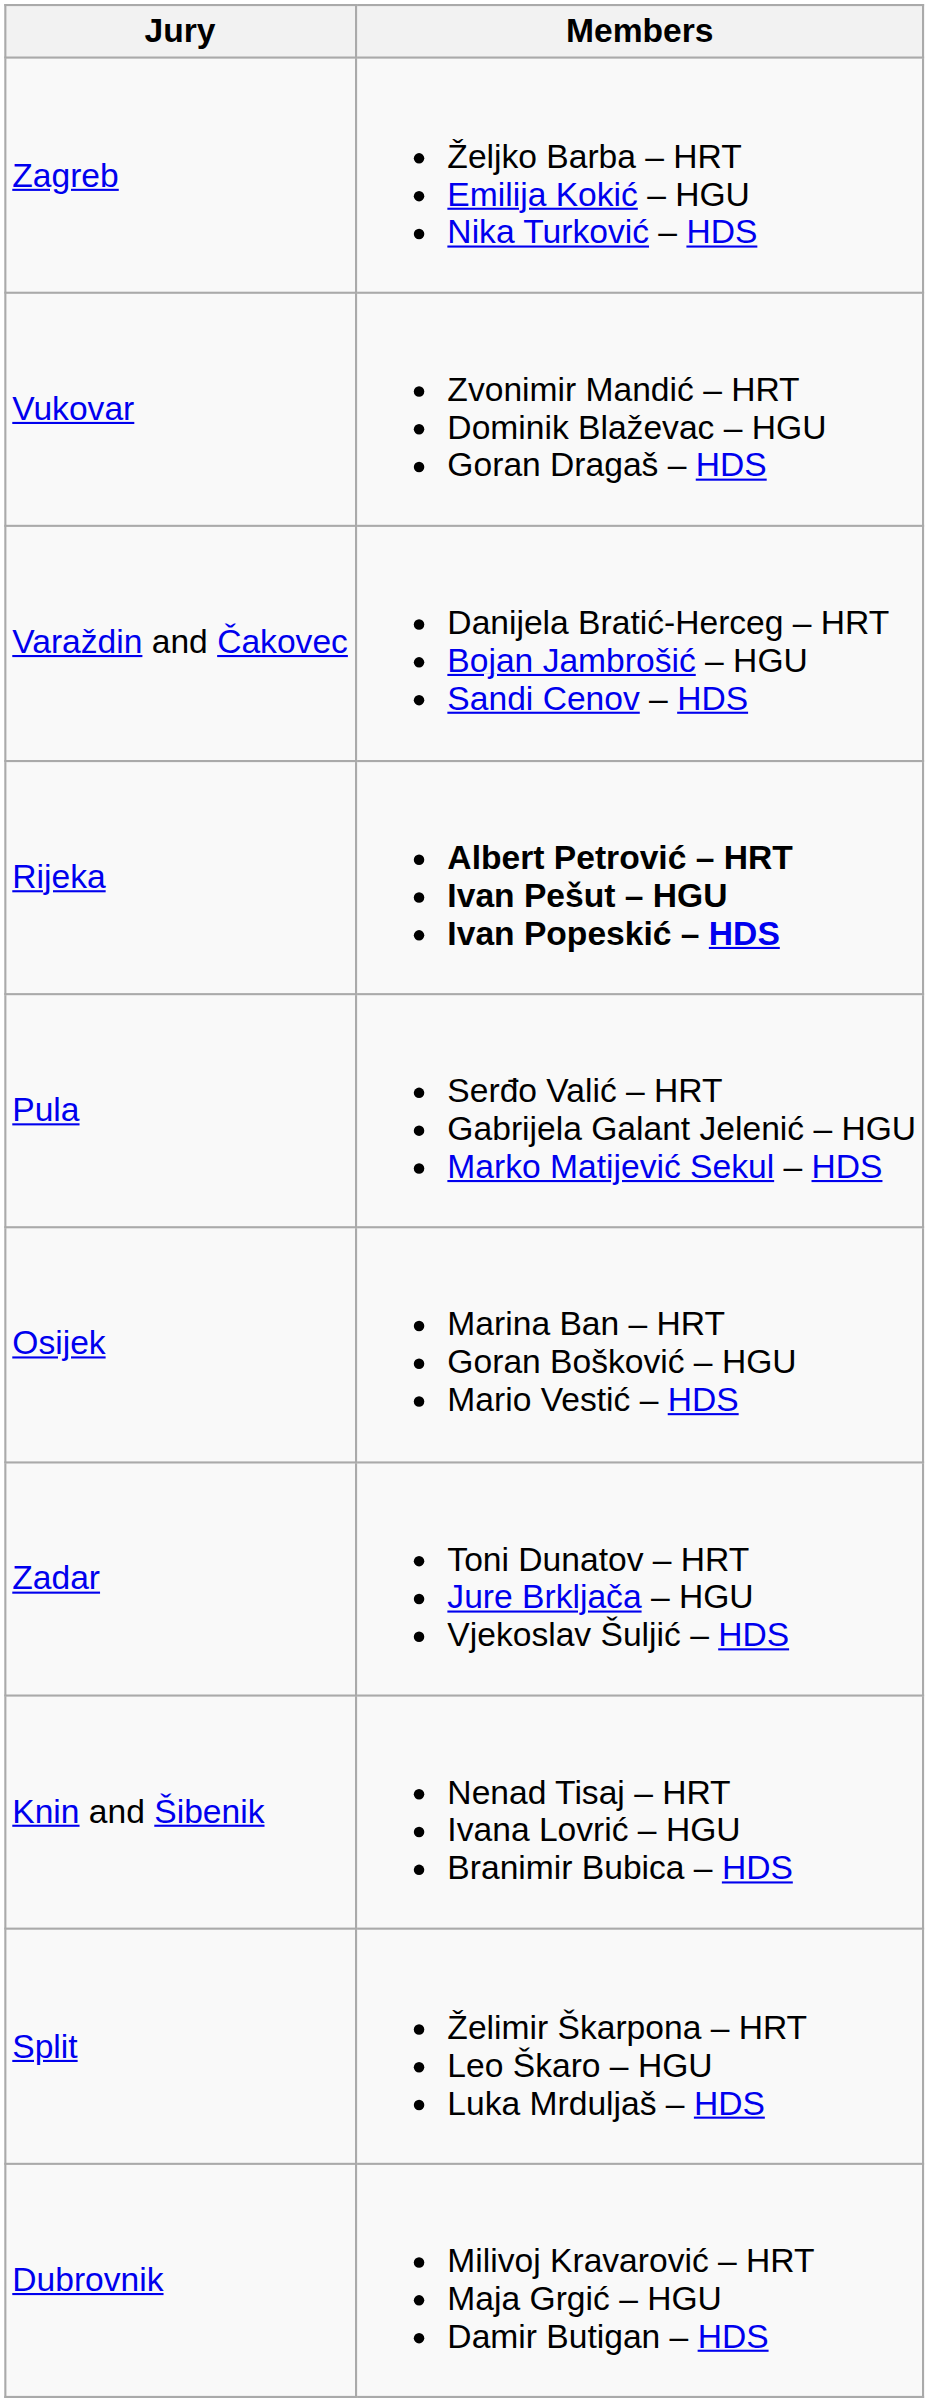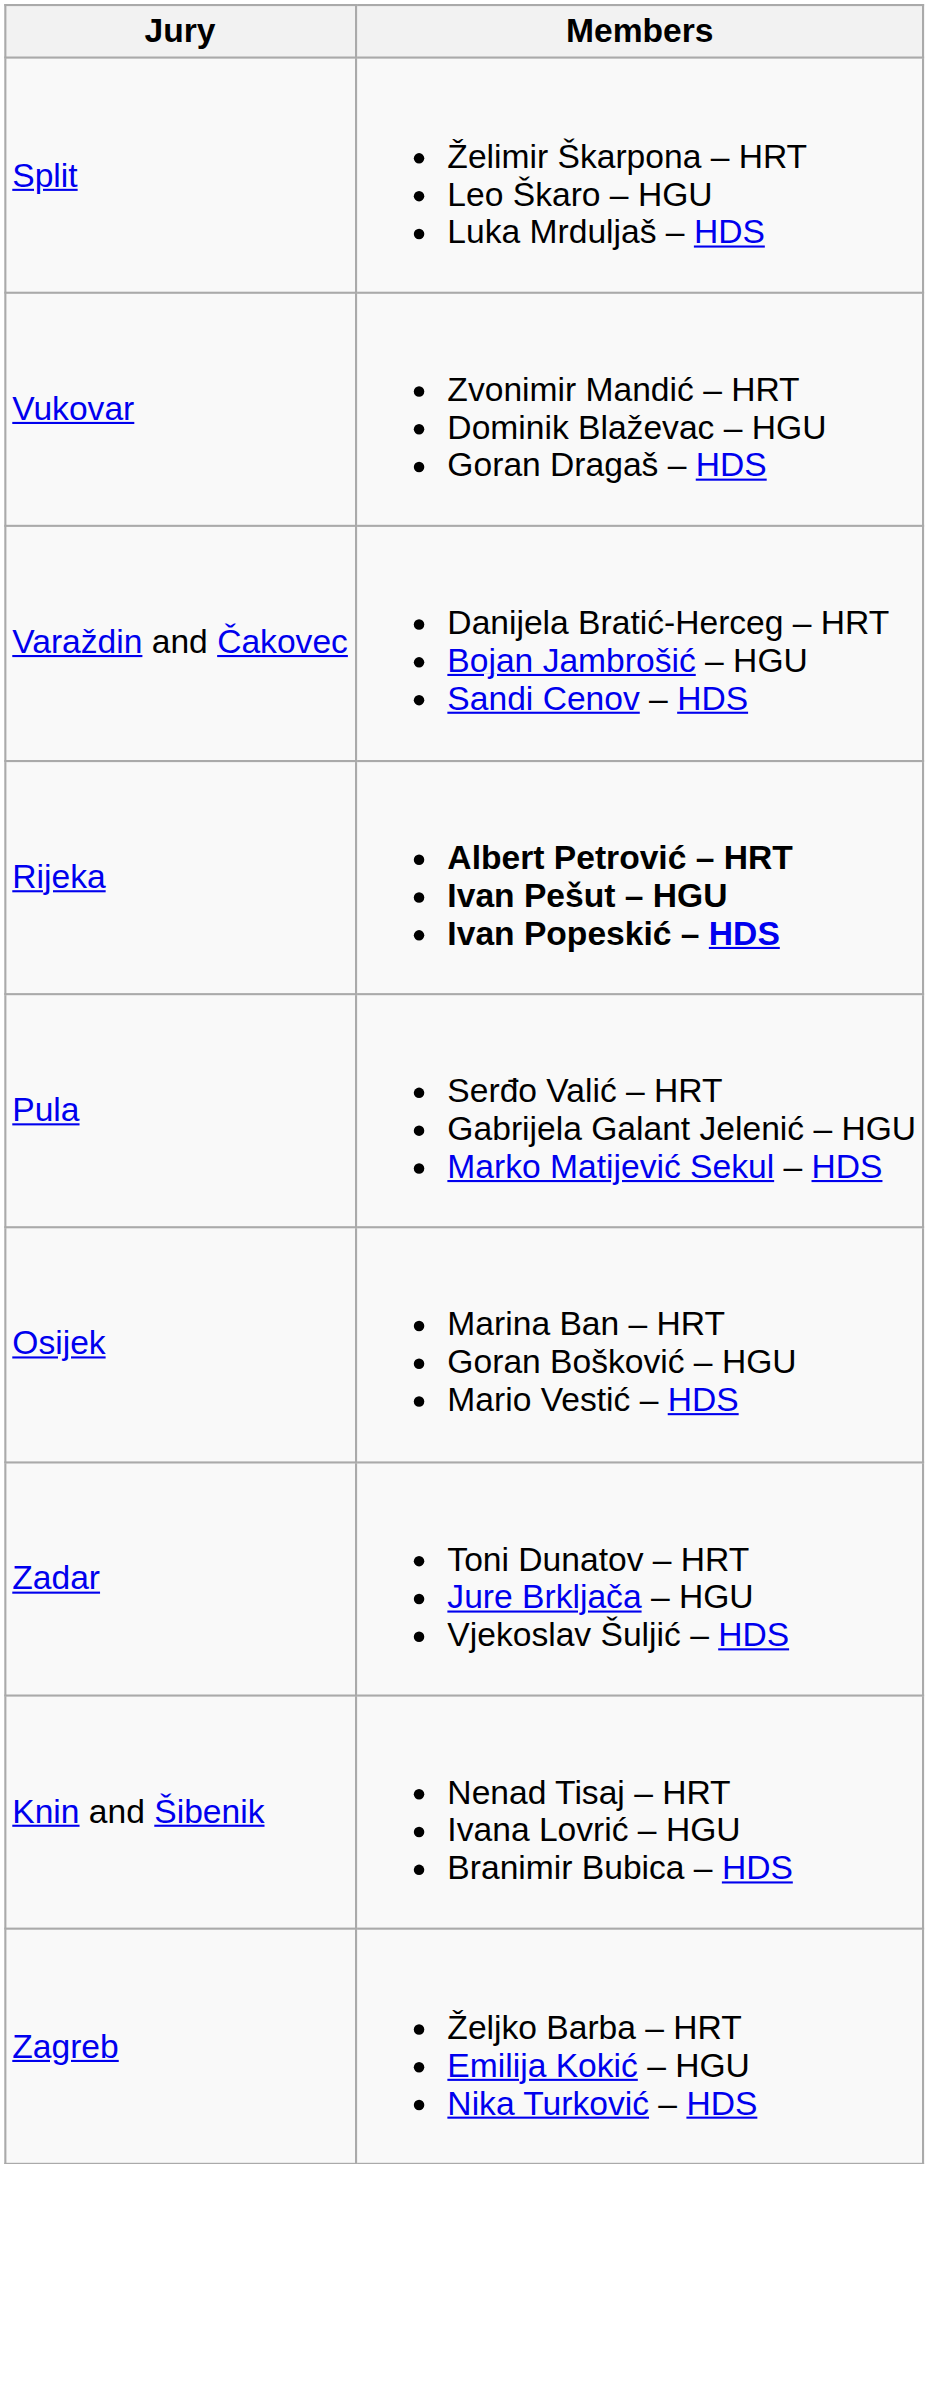 <table class="wikitable collapsible" style="margin: 1em auto 1em auto">
 <tr>
 <th>Jury</th>
 <th>Members</th>
 </tr>
 <tr>
-<td><a href='#'>Zagreb</a></td>
-<td><br><ul><li>Željko Barba – HRT</li><li><a href='#'>Emilija Kokić</a> – HGU</li><li><a href='#'>Nika Turković</a> – <a href='#'>HDS</a></li></ul></td>
+<td><a href='#'>Split</a></td>
+<td><br><ul><li>Želimir Škarpona – HRT</li><li>Leo Škaro – HGU</li><li>Luka Mrduljaš – <a href='#'>HDS</a></li></ul></td>
 </tr>
 <tr>
 <td><a href='#'>Vukovar</a></td>
 <td><br><ul><li>Zvonimir Mandić – HRT</li><li>Dominik Blaževac – HGU</li><li>Goran Dragaš – <a href='#'>HDS</a></li></ul></td>
 </tr>
 <tr>
 <td><a href='#'>Varaždin</a> and <a href='#'>Čakovec</a></td>
 <td><br><ul><li>Danijela Bratić-Herceg – HRT</li><li><a href='#'>Bojan Jambrošić</a> – HGU</li><li><a href='#'>Sandi Cenov</a> – <a href='#'>HDS</a></li></ul></td>
 </tr>
 <tr>
 <td><a href='#'>Rijeka</a></td>
 <td><strong><br><ul><li>Albert Petrović – HRT</li><li>Ivan Pešut – HGU</li><li>Ivan Popeskić – <a href='#'>HDS</a></li></ul></strong></td>
 </tr>
 <tr>
 <td><a href='#'>Pula</a></td>
 <td><br><ul><li>Serđo Valić – HRT</li><li>Gabrijela Galant Jelenić – HGU</li><li><a href='#'>Marko Matijević Sekul</a> – <a href='#'>HDS</a></li></ul></td>
 </tr>
 <tr>
 <td><a href='#'>Osijek</a></td>
 <td><br><ul><li>Marina Ban – HRT</li><li>Goran Bošković – HGU</li><li>Mario Vestić – <a href='#'>HDS</a></li></ul></td>
 </tr>
 <tr>
 <td><a href='#'>Zadar</a></td>
 <td><br><ul><li>Toni Dunatov – HRT</li><li><a href='#'>Jure Brkljača</a> – HGU</li><li>Vjekoslav Šuljić – <a href='#'>HDS</a></li></ul></td>
 </tr>
 <tr>
 <td><a href='#'>Knin</a> and <a href='#'>Šibenik</a></td>
 <td><br><ul><li>Nenad Tisaj – HRT</li><li>Ivana Lovrić – HGU</li><li>Branimir Bubica – <a href='#'>HDS</a></li></ul></td>
 </tr>
 <tr>
-<td><a href='#'>Split</a></td>
-<td><br><ul><li>Želimir Škarpona – HRT</li><li>Leo Škaro – HGU</li><li>Luka Mrduljaš – <a href='#'>HDS</a></li></ul></td>
-</tr>
-<tr>
-<td><a href='#'>Dubrovnik</a></td>
-<td><br><ul><li>Milivoj Kravarović – HRT</li><li>Maja Grgić – HGU</li><li>Damir Butigan – <a href='#'>HDS</a></li></ul></td>
+<td><a href='#'>Zagreb</a></td>
+<td><br><ul><li>Željko Barba – HRT</li><li><a href='#'>Emilija Kokić</a> – HGU</li><li><a href='#'>Nika Turković</a> – <a href='#'>HDS</a></li></ul></td>
 </tr>
 </table>
